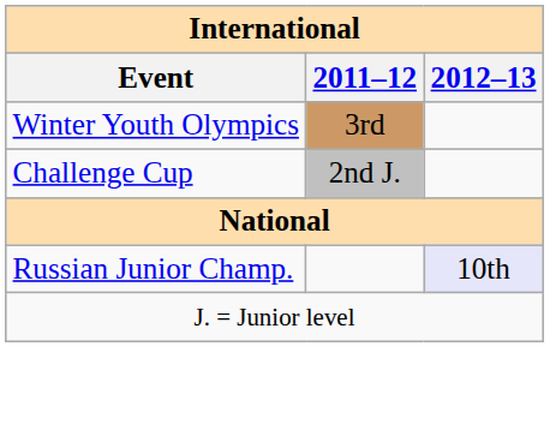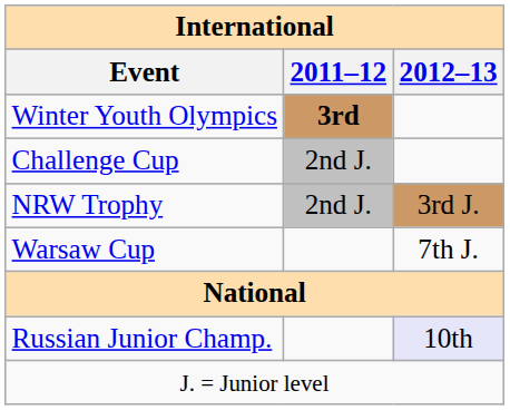 <table class="wikitable" style="text-align:center">
 <tr>
 <th style="background-color: #ffdead; " colspan=3 align=center><strong>International</strong></th>
 </tr>
 <tr>
 <th>Event</th>
 <th><a href='#'>2011–12</a></th>
 <th><a href='#'>2012–13</a></th>
 </tr>
 <tr>
 <td align=left><a href='#'>Winter Youth Olympics</a></td>
-<td bgcolor=cc9966>3rd</td>
+<td bgcolor=cc9966><strong>3rd</strong></td>
 <td></td>
 </tr>
 <tr>
 <td align=left><a href='#'>Challenge Cup</a></td>
 <td bgcolor=silver>2nd J.</td>
 <td></td>
+</tr>
+<tr>
+<td align=left><a href='#'>NRW Trophy</a></td>
+<td bgcolor=silver>2nd J.</td>
+<td bgcolor=cc9966>3rd J.</td>
+</tr>
+<tr>
+<td align=left><a href='#'>Warsaw Cup</a></td>
+<td></td>
+<td>7th J.</td>
 </tr>
 <tr>
 <th style="background-color: #ffdead; " colspan=3 align=center><strong>National</strong></th>
 </tr>
 <tr>
 <td align=left><a href='#'>Russian Junior Champ.</a></td>
 <td></td>
 <td style="background: lavender;">10th</td>
 </tr>
 <tr>
 <td colspan=3 align=center><small> J. = Junior level </small></td>
 </tr>
 </table>
